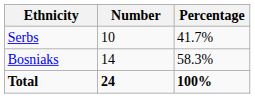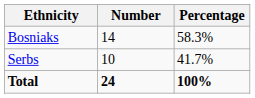 <table class="wikitable">
 <tr>
 <th width="100px">Ethnicity</th>
 <th width="80px">Number</th>
 <th width="80px">Percentage</th>
 </tr>
 <tr>
+<td><a href='#'>Bosniaks</a></td>
+<td>14</td>
+<td>58.3%</td>
+</tr>
+<tr>
 <td><a href='#'>Serbs</a></td>
 <td>10</td>
 <td>41.7%</td>
-</tr>
-<tr>
-<td><a href='#'>Bosniaks</a></td>
-<td>14</td>
-<td>58.3%</td>
 </tr>
 <tr>
 <td><strong>Total</strong></td>
 <td><strong>24</strong></td>
 <td><strong>100%</strong></td>
 </tr>
 </table>
